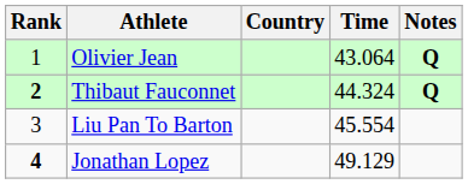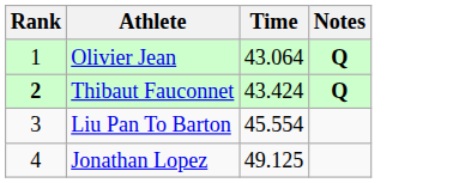 <table class="wikitable sortable" style="text-align:center">
 <tr>
 <th>Rank</th>
 <th>Athlete</th>
-<th>Country</th>
 <th>Time</th>
 <th>Notes</th>
 </tr>
 <tr bgcolor="#ccffcc">
 <td>1</td>
 <td align=left><a href='#'>Olivier Jean</a></td>
-<td align=left></td>
 <td>43.064</td>
 <td><strong>Q</strong></td>
 </tr>
 <tr bgcolor="#ccffcc">
 <td><strong>2</strong></td>
 <td align=left><a href='#'>Thibaut Fauconnet</a></td>
-<td align=left></td>
-<td>44.324</td>
+<td>43.424</td>
 <td><strong>Q</strong></td>
 </tr>
 <tr>
 <td>3</td>
 <td align=left><a href='#'>Liu Pan To Barton</a></td>
-<td align=left></td>
 <td>45.554</td>
 <td></td>
 </tr>
 <tr>
-<td><strong>4</strong></td>
+<td>4</td>
 <td align=left><a href='#'>Jonathan Lopez</a></td>
-<td align=left></td>
-<td>49.129</td>
+<td>49.125</td>
 <td></td>
 </tr>
 </table>
